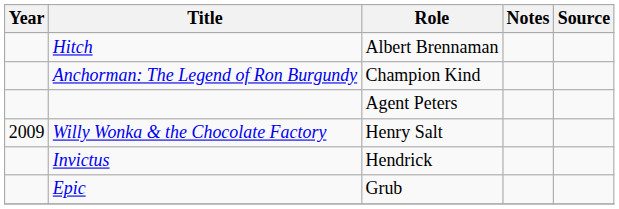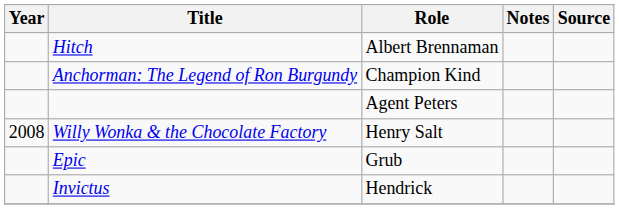 <table class="wikitable sortable plainrowheaders">
 <tr>
 <th>Year</th>
 <th>Title</th>
 <th>Role</th>
 <th class="unsortable">Notes</th>
 <th class="unsortable">Source</th>
 </tr>
 <tr>
 <td></td>
 <td><em><a href='#'>Hitch</a></em></td>
 <td>Albert Brennaman</td>
 <td></td>
 <td></td>
 </tr>
 <tr>
 <td></td>
 <td><em><a href='#'>Anchorman: The Legend of Ron Burgundy</a></em></td>
 <td>Champion Kind</td>
 <td></td>
 <td></td>
 </tr>
 <tr>
 <td></td>
 <td><em></em></td>
 <td>Agent Peters</td>
 <td></td>
 <td></td>
 </tr>
 <tr>
-<td>2009</td>
+<td>2008</td>
 <td><em><a href='#'>Willy Wonka & the Chocolate Factory</a></em></td>
 <td>Henry Salt</td>
+<td></td>
+<td></td>
+</tr>
+<tr>
+<td></td>
+<td><em><a href='#'>Epic</a></em></td>
+<td>Grub</td>
 <td></td>
 <td></td>
 </tr>
 <tr>
 <td></td>
 <td><em><a href='#'>Invictus</a></em></td>
 <td>Hendrick</td>
 <td></td>
 <td></td>
 </tr>
 <tr>
-<td></td>
-<td><em><a href='#'>Epic</a></em></td>
-<td>Grub</td>
-<td></td>
-<td></td>
-</tr>
-<tr>
 </tr>
 </table>
